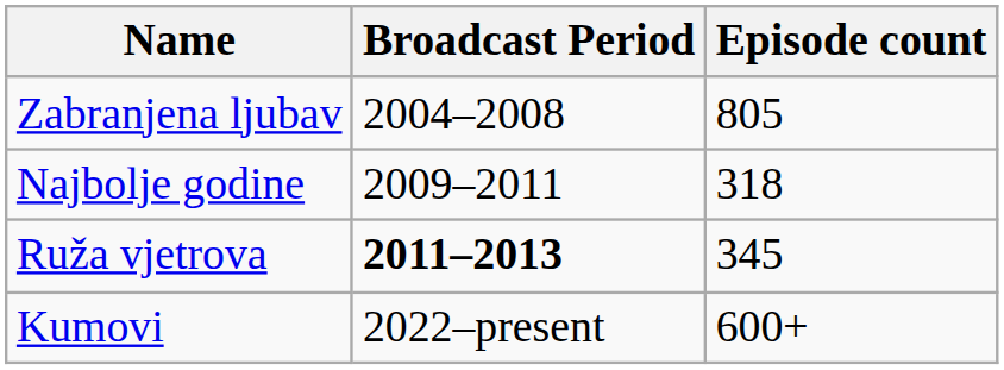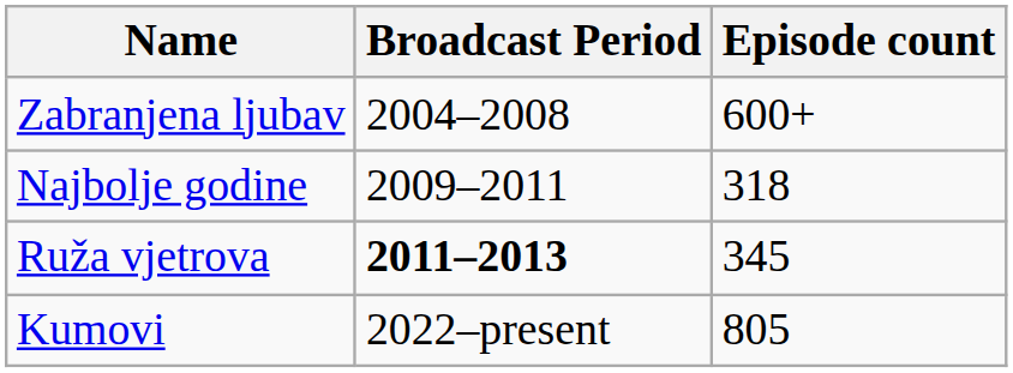 <table class="wikitable sortable">
 <tr>
 <th>Name</th>
 <th>Broadcast Period</th>
 <th>Episode count</th>
 </tr>
 <tr>
 <td><a href='#'>Zabranjena ljubav</a></td>
 <td>2004–2008</td>
-<td>805</td>
+<td>600+</td>
 </tr>
 <tr>
 <td><a href='#'>Najbolje godine</a></td>
 <td>2009–2011</td>
 <td>318</td>
 </tr>
 <tr>
 <td><a href='#'>Ruža vjetrova</a></td>
 <td><strong>2011–2013</strong></td>
 <td>345</td>
 </tr>
 <tr>
 <td><a href='#'>Kumovi</a></td>
 <td>2022–present</td>
-<td>600+</td>
+<td>805</td>
 </tr>
 </table>
